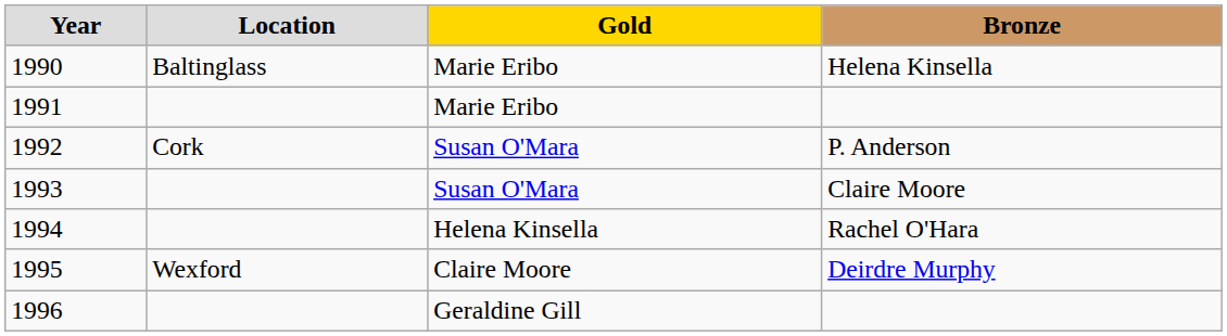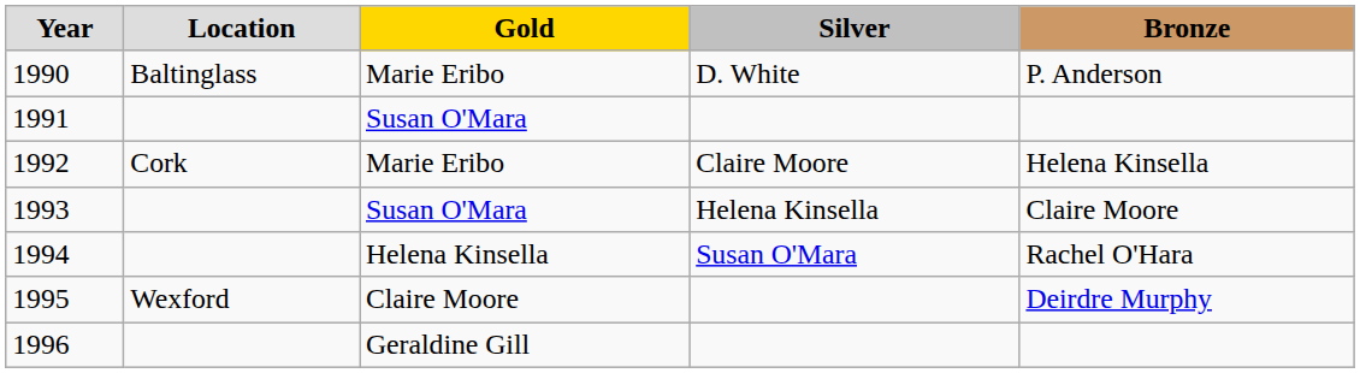 <table class="wikitable" style="width: 60%; text-align:left;">
 <tr>
 <td style="background:#DDDDDD; font-weight:bold; text-align:center;">Year</td>
 <td style="background:#DDDDDD; font-weight:bold; text-align:center;">Location</td>
 <td style="background:gold; font-weight:bold; text-align:center;">Gold</td>
+<td style="background:silver; font-weight:bold; text-align:center;">Silver</td>
 <td style="background:#cc9966; font-weight:bold; text-align:center;">Bronze</td>
 </tr>
 <tr>
 <td>1990</td>
 <td>Baltinglass</td>
 <td>Marie Eribo</td>
-<td>Helena Kinsella</td>
+<td>D. White</td>
+<td>P. Anderson</td>
 </tr>
 <tr>
 <td>1991</td>
 <td></td>
-<td>Marie Eribo</td>
+<td><a href='#'>Susan O'Mara</a></td>
+<td></td>
 <td></td>
 </tr>
 <tr>
 <td>1992</td>
 <td>Cork</td>
-<td><a href='#'>Susan O'Mara</a></td>
-<td>P. Anderson</td>
+<td>Marie Eribo</td>
+<td>Claire Moore</td>
+<td>Helena Kinsella</td>
 </tr>
 <tr>
 <td>1993</td>
 <td></td>
 <td><a href='#'>Susan O'Mara</a></td>
+<td>Helena Kinsella</td>
 <td>Claire Moore</td>
 </tr>
 <tr>
 <td>1994</td>
 <td></td>
 <td>Helena Kinsella</td>
+<td><a href='#'>Susan O'Mara</a></td>
 <td>Rachel O'Hara</td>
 </tr>
 <tr>
 <td>1995</td>
 <td>Wexford</td>
 <td>Claire Moore</td>
+<td></td>
 <td><a href='#'>Deirdre Murphy</a></td>
 </tr>
 <tr>
 <td>1996</td>
 <td></td>
 <td>Geraldine Gill</td>
 <td></td>
+<td></td>
 </tr>
 </table>
